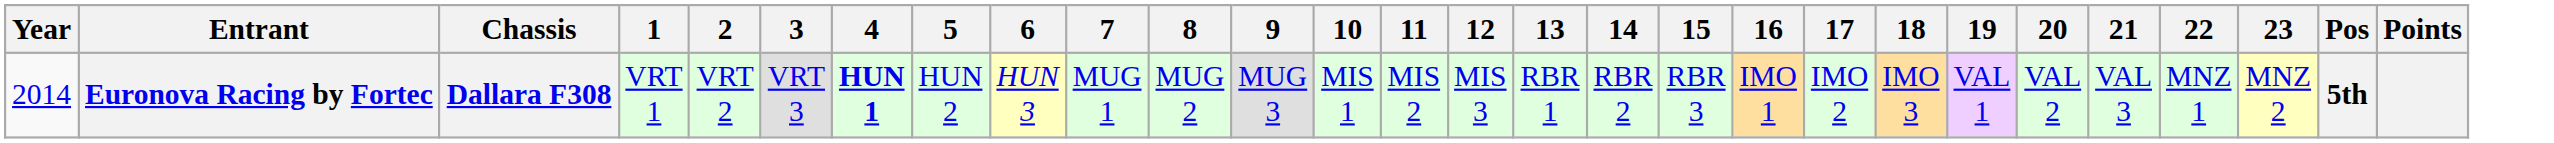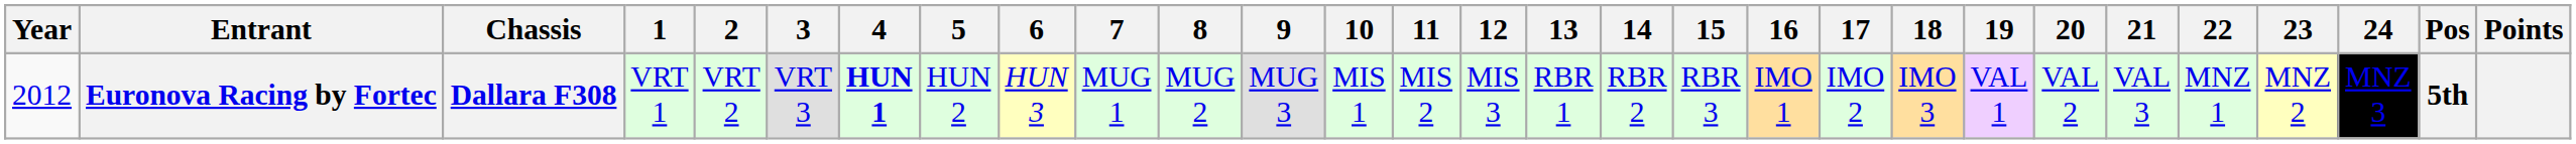 <table class="wikitable" style="text-align:center; font-size:85%">
 <tr>
 <th>Year</th>
 <th>Entrant</th>
 <th>Chassis</th>
 <th>1</th>
 <th>2</th>
 <th>3</th>
 <th>4</th>
 <th>5</th>
 <th>6</th>
 <th>7</th>
 <th>8</th>
 <th>9</th>
 <th>10</th>
 <th>11</th>
 <th>12</th>
 <th>13</th>
 <th>14</th>
 <th>15</th>
 <th>16</th>
 <th>17</th>
 <th>18</th>
 <th>19</th>
 <th>20</th>
 <th>21</th>
 <th>22</th>
 <th>23</th>
+<th>24</th>
 <th>Pos</th>
 <th>Points</th>
 </tr>
 <tr>
-<td><a href='#'>2014</a></td>
+<td><a href='#'>2012</a></td>
 <th nowrap><a href='#'>Euronova Racing</a> by <a href='#'>Fortec</a></th>
 <th nowrap><a href='#'>Dallara F308</a></th>
 <td style="background:#dfffdf;"><a href='#'>VRT<br>1</a><br></td>
 <td style="background:#dfffdf;"><a href='#'>VRT<br>2</a><br></td>
 <td style="background:#dfdfdf;"><a href='#'>VRT<br>3</a><br></td>
 <td style="background:#dfffdf;"><strong><a href='#'>HUN<br>1</a><br></strong></td>
 <td style="background:#dfffdf;"><a href='#'>HUN<br>2</a><br></td>
 <td style="background:#ffffbf;"><em><a href='#'>HUN<br>3</a></em><br></td>
 <td style="background:#dfffdf;"><a href='#'>MUG<br>1</a><br></td>
 <td style="background:#dfffdf;"><a href='#'>MUG<br>2</a><br></td>
 <td style="background:#dfdfdf;"><a href='#'>MUG<br>3</a><br></td>
 <td style="background:#dfffdf;"><a href='#'>MIS<br>1</a><br></td>
 <td style="background:#dfffdf;"><a href='#'>MIS<br>2</a><br></td>
 <td style="background:#dfffdf;"><a href='#'>MIS<br>3</a><br></td>
 <td style="background:#dfffdf;"><a href='#'>RBR<br>1</a><br></td>
 <td style="background:#dfffdf;"><a href='#'>RBR<br>2</a><br></td>
 <td style="background:#dfffdf;"><a href='#'>RBR<br>3</a><br></td>
 <td style="background:#ffdf9f;"><a href='#'>IMO<br>1</a><br></td>
 <td style="background:#dfffdf;"><a href='#'>IMO<br>2</a><br></td>
 <td style="background:#ffdf9f;"><a href='#'>IMO<br>3</a><br></td>
 <td style="background:#efcfff;"><a href='#'>VAL<br>1</a><br></td>
 <td style="background:#dfffdf;"><a href='#'>VAL<br>2</a><br></td>
 <td style="background:#dfffdf;"><a href='#'>VAL<br>3</a><br></td>
 <td style="background:#dfffdf;"><a href='#'>MNZ<br>1</a><br></td>
 <td style="background:#ffffbf;"><a href='#'>MNZ<br>2</a><br></td>
+<td style="background:black; color:white;"><a href='#'><span>MNZ<br>3</span></a><br></td>
 <th>5th</th>
 <th></th>
 </tr>
 </table>
